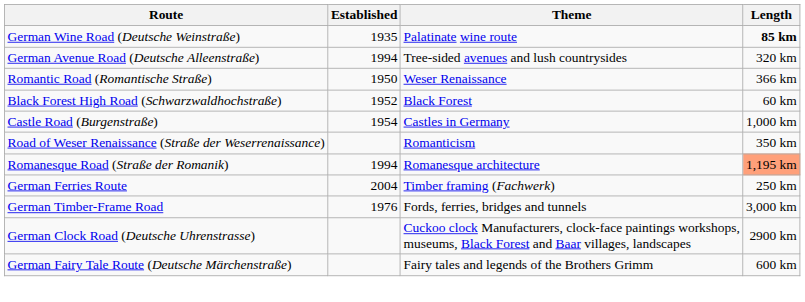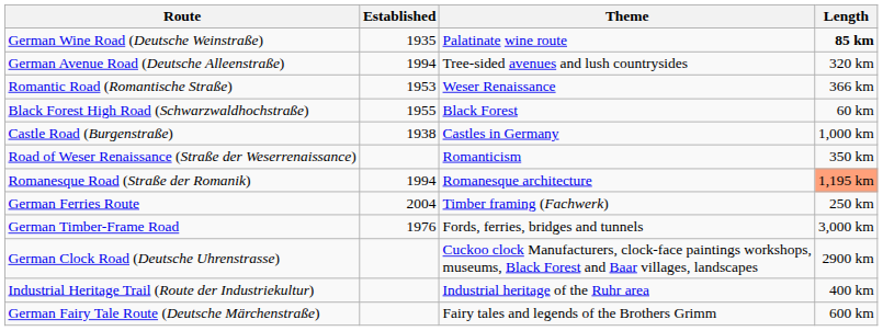 <table class="wikitable">
 <tr>
 <th>Route</th>
 <th>Established</th>
 <th>Theme</th>
 <th>Length</th>
 </tr>
 <tr>
 <td><a href='#'>German Wine Road</a> (<em>Deutsche Weinstraße</em>)</td>
 <td style="text-align:right">1935</td>
 <td><a href='#'>Palatinate</a> <a href='#'>wine route</a></td>
 <td style="text-align:right"><strong>85 km</strong></td>
 </tr>
 <tr>
 <td><a href='#'>German Avenue Road</a> (<em>Deutsche Alleenstraße</em>)</td>
 <td style="text-align:right">1994</td>
 <td>Tree-sided <a href='#'>avenues</a> and lush countrysides</td>
 <td style="text-align:right">320 km</td>
 </tr>
 <tr>
 <td><a href='#'>Romantic Road</a> (<em>Romantische Straße</em>)</td>
-<td style="text-align:right">1950</td>
+<td style="text-align:right">1953</td>
 <td><a href='#'>Weser Renaissance</a></td>
 <td style="text-align:right">366 km</td>
 </tr>
 <tr>
 <td><a href='#'>Black Forest High Road</a> (<em>Schwarzwaldhochstraße</em>)</td>
-<td style="text-align:right">1952</td>
+<td style="text-align:right">1955</td>
 <td><a href='#'>Black Forest</a></td>
 <td style="text-align:right">60 km</td>
 </tr>
 <tr>
 <td><a href='#'>Castle Road</a> (<em>Burgenstraße</em>)</td>
-<td style="text-align:right">1954</td>
+<td style="text-align:right">1938</td>
 <td><a href='#'>Castles in Germany</a></td>
 <td style="text-align:right">1,000 km</td>
 </tr>
 <tr>
 <td><a href='#'>Road of Weser Renaissance</a> (<em>Straße der Weserrenaissance</em>)</td>
 <td style="text-align:right"></td>
 <td><a href='#'>Romanticism</a></td>
 <td style="text-align:right">350 km</td>
 </tr>
 <tr>
 <td><a href='#'>Romanesque Road</a> (<em>Straße der Romanik</em>)</td>
 <td style="text-align:right">1994</td>
 <td><a href='#'>Romanesque architecture</a></td>
 <td style="background: lightsalmon; text-align:right">1,195 km</td>
 </tr>
 <tr>
 <td><a href='#'>German Ferries Route</a></td>
 <td style="text-align:right">2004</td>
 <td><a href='#'>Timber framing</a> (<em>Fachwerk</em>)</td>
 <td style="text-align:right">250 km</td>
 </tr>
 <tr>
 <td><a href='#'>German Timber-Frame Road</a></td>
 <td style="text-align:right">1976</td>
 <td>Fords, ferries, bridges and tunnels</td>
 <td style="text-align:right">3,000 km</td>
 </tr>
 <tr>
 <td><a href='#'>German Clock Road</a> (<em>Deutsche Uhrenstrasse</em>)</td>
 <td style="text-align:right"></td>
 <td><a href='#'>Cuckoo clock</a> Manufacturers, clock-face paintings workshops,<br>museums, <a href='#'>Black Forest</a> and <a href='#'>Baar</a> villages, landscapes</td>
 <td style="text-align:right">2900 km</td>
 </tr>
 <tr>
+<td><a href='#'>Industrial Heritage Trail</a> (<em>Route der Industriekultur</em>)</td>
+<td style="text-align:right"></td>
+<td><a href='#'>Industrial heritage</a> of the <a href='#'>Ruhr area</a></td>
+<td style="text-align:right">400 km</td>
+</tr>
+<tr>
 <td><a href='#'>German Fairy Tale Route</a> (<em>Deutsche Märchenstraße</em>)</td>
 <td style="text-align:right"></td>
 <td>Fairy tales and legends of the Brothers Grimm</td>
 <td style="text-align:right">600 km</td>
 </tr>
 </table>
